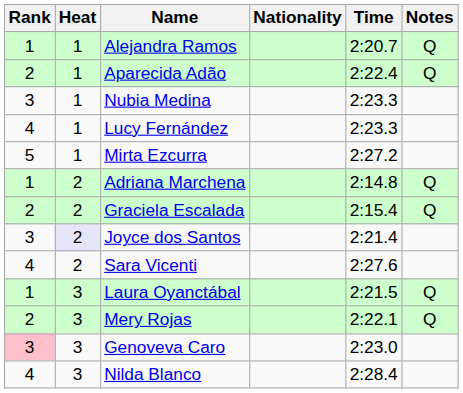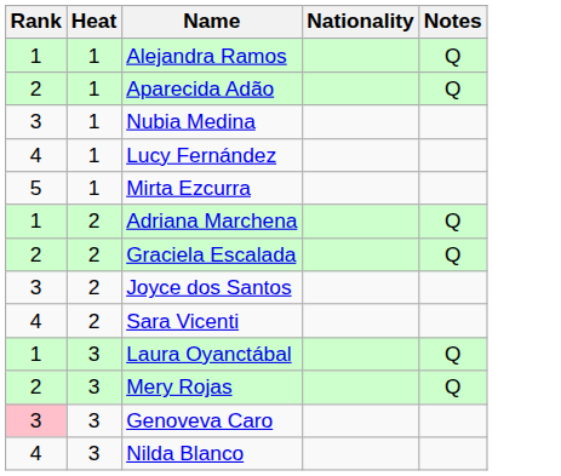 <table class="wikitable sortable" style="text-align:center">
 <tr>
 <th>Rank</th>
 <th>Heat</th>
 <th>Name</th>
 <th>Nationality</th>
-<th>Time</th>
 <th>Notes</th>
 </tr>
 <tr bgcolor=ccffcc>
 <td>1</td>
 <td>1</td>
 <td align=left><a href='#'>Alejandra Ramos</a></td>
 <td align=left></td>
-<td>2:20.7</td>
 <td>Q</td>
 </tr>
 <tr bgcolor=ccffcc>
 <td>2</td>
 <td>1</td>
 <td align=left><a href='#'>Aparecida Adão</a></td>
 <td align=left></td>
-<td>2:22.4</td>
 <td>Q</td>
 </tr>
 <tr>
 <td>3</td>
 <td>1</td>
 <td align=left><a href='#'>Nubia Medina</a></td>
 <td align=left></td>
-<td>2:23.3</td>
 <td></td>
 </tr>
 <tr>
 <td>4</td>
 <td>1</td>
 <td align=left><a href='#'>Lucy Fernández</a></td>
 <td align=left></td>
-<td>2:23.3</td>
 <td></td>
 </tr>
 <tr>
 <td>5</td>
 <td>1</td>
 <td align=left><a href='#'>Mirta Ezcurra</a></td>
 <td align=left></td>
-<td>2:27.2</td>
 <td></td>
 </tr>
 <tr bgcolor=ccffcc>
 <td>1</td>
 <td>2</td>
 <td align=left><a href='#'>Adriana Marchena</a></td>
 <td align=left></td>
-<td>2:14.8</td>
 <td>Q</td>
 </tr>
 <tr bgcolor=ccffcc>
 <td>2</td>
 <td>2</td>
 <td align=left><a href='#'>Graciela Escalada</a></td>
 <td align=left></td>
-<td>2:15.4</td>
 <td>Q</td>
 </tr>
 <tr>
 <td>3</td>
-<td style="background: lavender;">2</td>
+<td>2</td>
 <td align=left><a href='#'>Joyce dos Santos</a></td>
 <td align=left></td>
-<td>2:21.4</td>
 <td></td>
 </tr>
 <tr>
 <td>4</td>
 <td>2</td>
 <td align=left><a href='#'>Sara Vicenti</a></td>
 <td align=left></td>
-<td>2:27.6</td>
 <td></td>
 </tr>
 <tr bgcolor=ccffcc>
 <td>1</td>
 <td>3</td>
 <td align=left><a href='#'>Laura Oyanctábal</a></td>
 <td align=left></td>
-<td>2:21.5</td>
 <td>Q</td>
 </tr>
 <tr bgcolor=ccffcc>
 <td>2</td>
 <td>3</td>
 <td align=left><a href='#'>Mery Rojas</a></td>
 <td align=left></td>
-<td>2:22.1</td>
 <td>Q</td>
 </tr>
 <tr>
 <td style="background: pink;">3</td>
 <td>3</td>
 <td align=left><a href='#'>Genoveva Caro</a></td>
 <td align=left></td>
-<td>2:23.0</td>
 <td></td>
 </tr>
 <tr>
 <td>4</td>
 <td>3</td>
 <td align=left><a href='#'>Nilda Blanco</a></td>
 <td align=left></td>
-<td>2:28.4</td>
 <td></td>
 </tr>
 </table>
